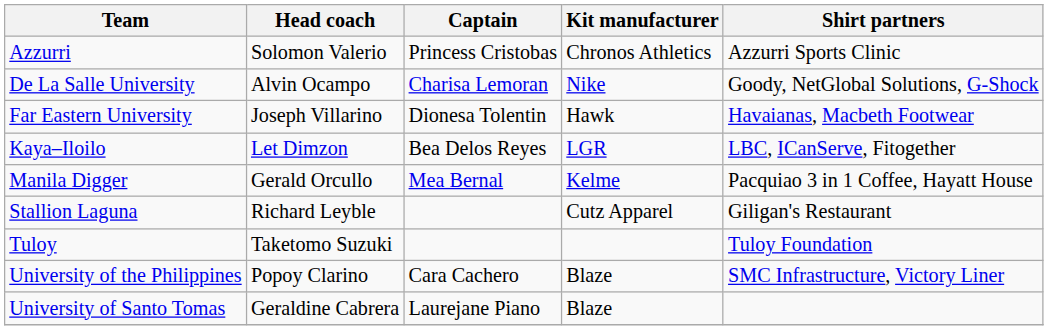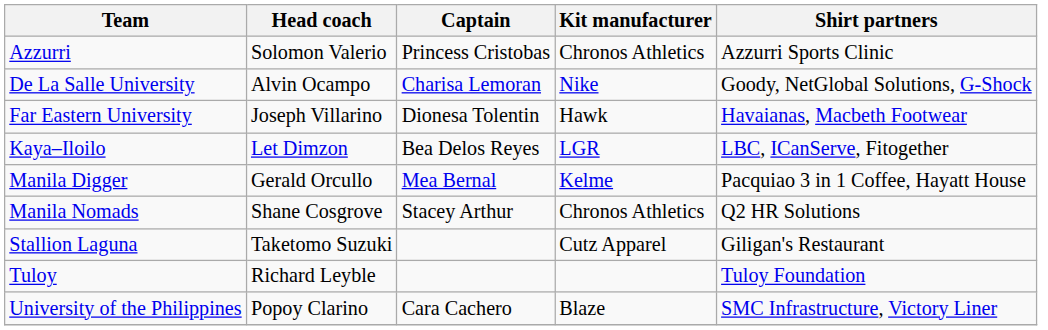 <table class="wikitable sortable">
 <tr>
 <th>Team</th>
 <th>Head coach</th>
 <th>Captain</th>
 <th>Kit manufacturer</th>
 <th>Shirt partners</th>
 </tr>
 <tr>
 <td><a href='#'>Azzurri</a></td>
 <td> Solomon Valerio</td>
 <td> Princess Cristobas</td>
 <td> Chronos Athletics</td>
 <td>Azzurri Sports Clinic</td>
 </tr>
 <tr>
 <td><a href='#'>De La Salle University</a></td>
 <td> Alvin Ocampo</td>
 <td> <a href='#'>Charisa Lemoran</a></td>
 <td> <a href='#'>Nike</a></td>
 <td>Goody, NetGlobal Solutions, <a href='#'>G-Shock</a></td>
 </tr>
 <tr>
 <td><a href='#'>Far Eastern University</a></td>
 <td> Joseph Villarino</td>
 <td> Dionesa Tolentin</td>
 <td> Hawk</td>
 <td><a href='#'>Havaianas</a>, <a href='#'>Macbeth Footwear</a></td>
 </tr>
 <tr>
 <td><a href='#'>Kaya–Iloilo</a></td>
 <td> <a href='#'>Let Dimzon</a></td>
 <td> Bea Delos Reyes</td>
 <td> <a href='#'>LGR</a></td>
 <td><a href='#'>LBC</a>, <a href='#'>ICanServe</a>, Fitogether</td>
 </tr>
 <tr>
 <td><a href='#'>Manila Digger</a></td>
 <td> Gerald Orcullo</td>
 <td> <a href='#'>Mea Bernal</a></td>
 <td> <a href='#'>Kelme</a></td>
 <td>Pacquiao 3 in 1 Coffee, Hayatt House</td>
 </tr>
 <tr>
+<td><a href='#'>Manila Nomads</a></td>
+<td> Shane Cosgrove</td>
+<td> Stacey Arthur</td>
+<td> Chronos Athletics</td>
+<td>Q2 HR Solutions</td>
+</tr>
+<tr>
 <td><a href='#'>Stallion Laguna</a></td>
-<td> Richard Leyble</td>
+<td> Taketomo Suzuki</td>
 <td></td>
 <td> Cutz Apparel</td>
 <td>Giligan's Restaurant</td>
 </tr>
 <tr>
 <td><a href='#'>Tuloy</a></td>
-<td> Taketomo Suzuki</td>
+<td> Richard Leyble</td>
 <td></td>
 <td></td>
 <td><a href='#'>Tuloy Foundation</a></td>
 </tr>
 <tr>
 <td><a href='#'>University of the Philippines</a></td>
 <td> Popoy Clarino</td>
 <td> Cara Cachero</td>
 <td> Blaze</td>
 <td><a href='#'>SMC Infrastructure</a>, <a href='#'>Victory Liner</a></td>
 </tr>
 <tr>
-<td><a href='#'>University of Santo Tomas</a></td>
-<td> Geraldine Cabrera</td>
-<td> Laurejane Piano</td>
-<td> Blaze</td>
-<td></td>
-</tr>
-<tr>
 </tr>
 </table>
